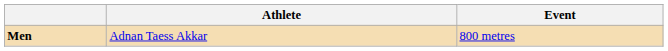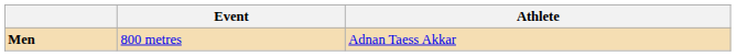 <table class=wikitable style="font-size:90%" width=60%>
 <tr>
 <th></th>
+<th>Event</th>
 <th>Athlete</th>
-<th>Event</th>
 </tr>
 <tr>
 <td bgcolor="wheat"><strong>Men</strong></td>
+<td bgcolor="wheat"><a href='#'>800 metres</a></td>
 <td bgcolor="wheat"><a href='#'>Adnan Taess Akkar</a></td>
-<td bgcolor="wheat"><a href='#'>800 metres</a></td>
 </tr>
 </table>
